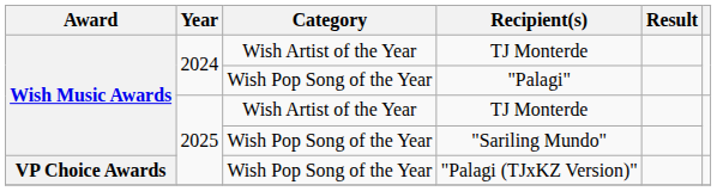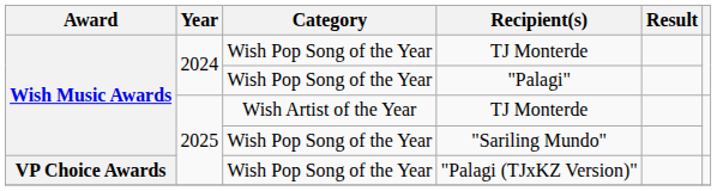 <table class="wikitable sortable plainrowheaders" style="text-align:center;">
 <tr>
 <th scope="col">Award</th>
 <th scope="col">Year</th>
 <th scope="col">Category</th>
 <th scope="col">Recipient(s)</th>
 <th scope="col">Result</th>
 <th scope="col" class="unsortable"></th>
 </tr>
 <tr>
 <th scope="row" rowspan="4"><a href='#'>Wish Music Awards</a></th>
 <td rowspan="2">2024</td>
-<td>Wish Artist of the Year</td>
+<td>Wish Pop Song of the Year</td>
 <td>TJ Monterde</td>
 <td></td>
 <td rowspan="2"></td>
 </tr>
 <tr>
 <td>Wish Pop Song of the Year</td>
 <td>"Palagi"</td>
 <td></td>
 </tr>
 <tr>
 <td rowspan="3">2025</td>
 <td>Wish Artist of the Year</td>
 <td>TJ Monterde</td>
 <td></td>
 <td rowspan="2"></td>
 </tr>
 <tr>
 <td>Wish Pop Song of the Year</td>
 <td>"Sariling Mundo"</td>
 <td></td>
 </tr>
 <tr>
 <th>VP Choice Awards</th>
 <td>Wish Pop Song of the Year</td>
 <td>"Palagi (TJxKZ Version)"</td>
 <td></td>
 <td></td>
 </tr>
 <tr>
 </tr>
 </table>
